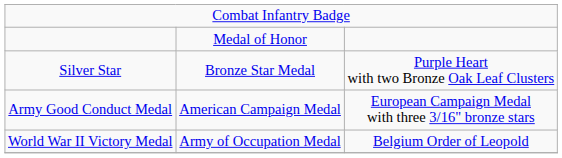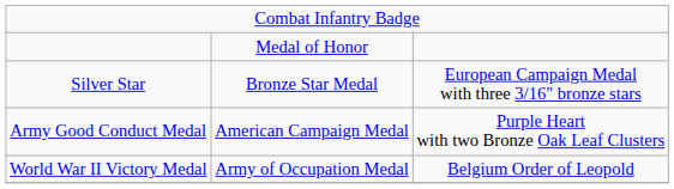 <table class="wikitable" style="margin:1em auto; text-align:center;">
 <tr>
 <td colspan="13"><a href='#'>Combat Infantry Badge</a></td>
 </tr>
 <tr>
 <td></td>
 <td><a href='#'>Medal of Honor</a></td>
 <td></td>
 </tr>
 <tr>
 <td><a href='#'>Silver Star</a></td>
 <td><a href='#'>Bronze Star Medal</a></td>
-<td><a href='#'>Purple Heart</a> <br>with two Bronze <a href='#'>Oak Leaf Clusters</a></td>
+<td><a href='#'>European Campaign Medal</a><br>with three <a href='#'>3/16" bronze stars</a></td>
 </tr>
 <tr>
 <td><a href='#'>Army Good Conduct Medal</a></td>
 <td><a href='#'>American Campaign Medal</a></td>
-<td><a href='#'>European Campaign Medal</a><br>with three <a href='#'>3/16" bronze stars</a></td>
+<td><a href='#'>Purple Heart</a> <br>with two Bronze <a href='#'>Oak Leaf Clusters</a></td>
 </tr>
 <tr>
 <td><a href='#'>World War II Victory Medal</a></td>
 <td><a href='#'>Army of Occupation Medal</a></td>
 <td><a href='#'>Belgium Order of Leopold</a></td>
 </tr>
 <tr>
 </tr>
 </table>
